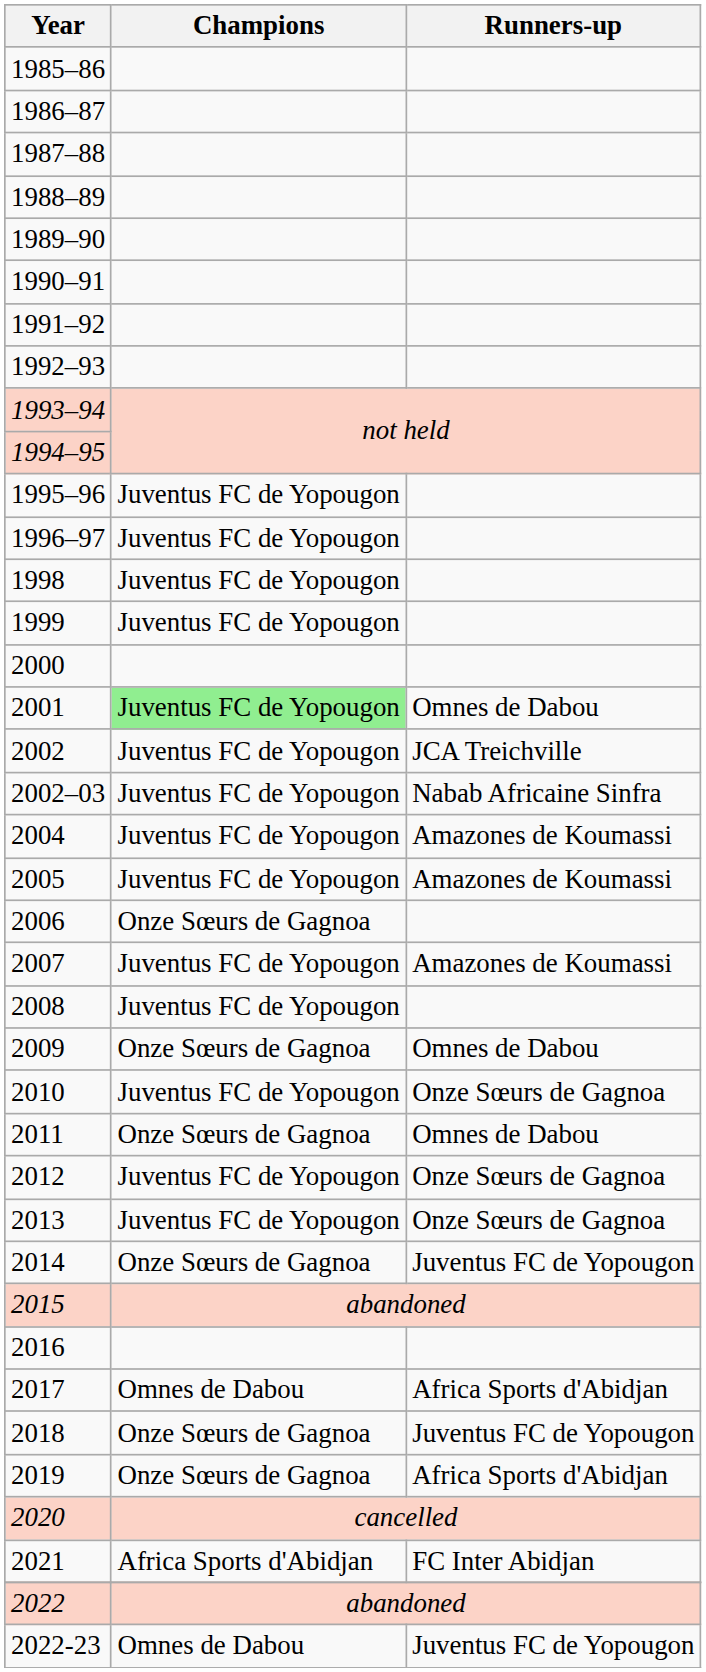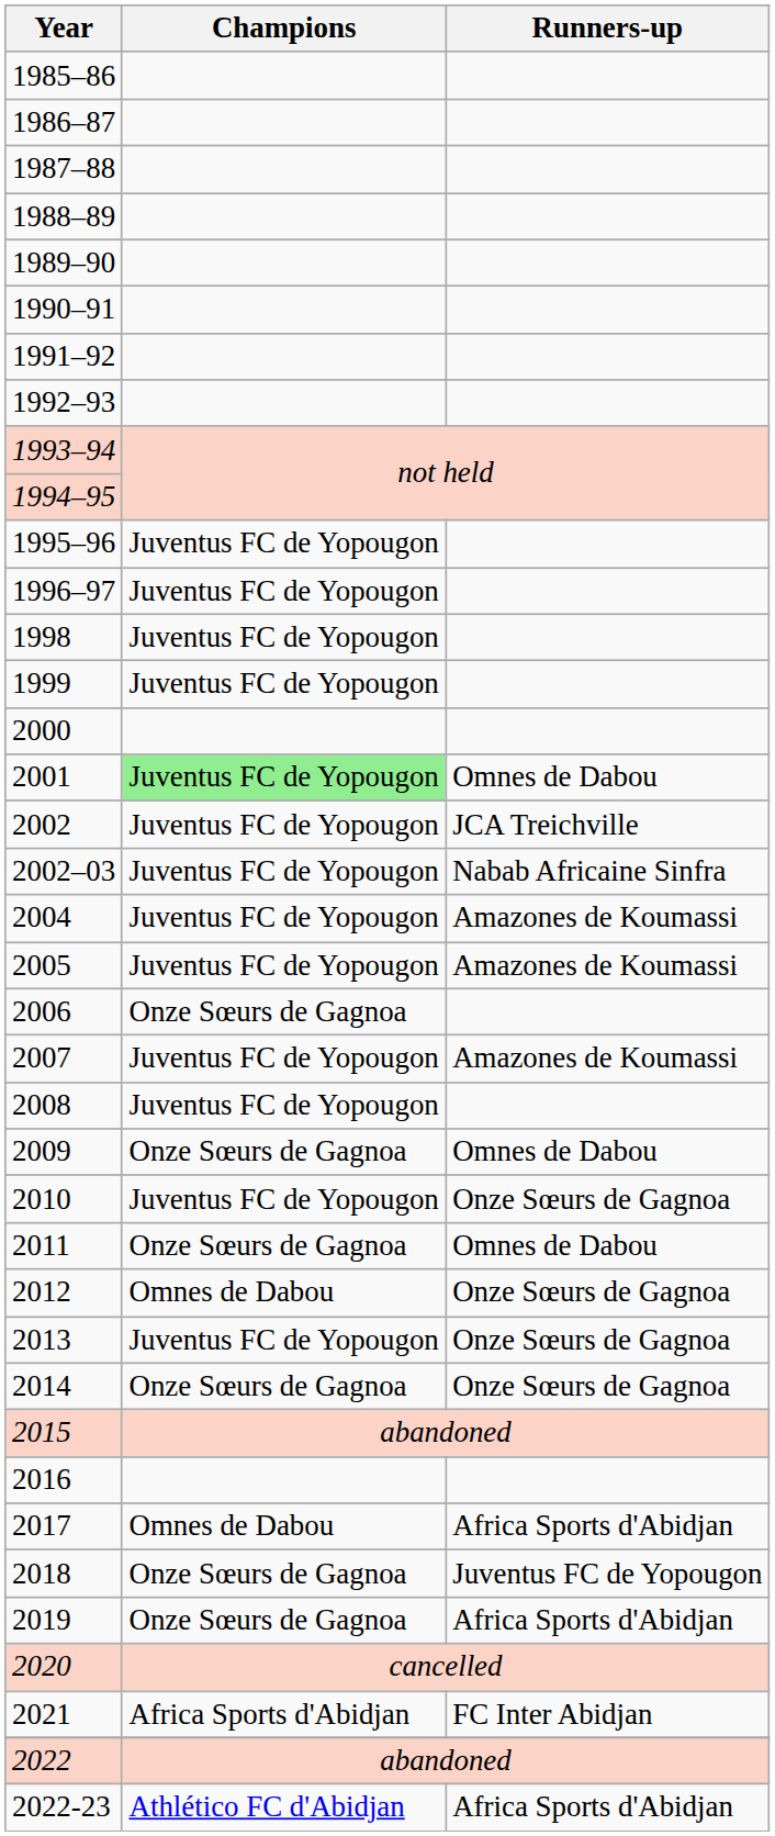 <table class="wikitable">
 <tr>
 <th>Year</th>
 <th>Champions</th>
 <th>Runners-up</th>
 </tr>
 <tr>
 <td>1985–86</td>
 <td></td>
 <td></td>
 </tr>
 <tr>
 <td>1986–87</td>
 <td></td>
 <td></td>
 </tr>
 <tr>
 <td>1987–88</td>
 <td></td>
 <td></td>
 </tr>
 <tr>
 <td>1988–89</td>
 <td></td>
 <td></td>
 </tr>
 <tr>
 <td>1989–90</td>
 <td></td>
 <td></td>
 </tr>
 <tr>
 <td>1990–91</td>
 <td></td>
 <td></td>
 </tr>
 <tr>
 <td>1991–92</td>
 <td></td>
 <td></td>
 </tr>
 <tr>
 <td>1992–93</td>
 <td></td>
 <td></td>
 </tr>
 <tr bgcolor=#fcd3c7>
 <td><em>1993–94</em></td>
 <td align=center colspan=2 rowspan=2><em>not held</em></td>
 </tr>
 <tr bgcolor=#fcd3c7>
 <td><em>1994–95</em></td>
 </tr>
 <tr>
 <td>1995–96</td>
 <td>Juventus FC de Yopougon</td>
 <td></td>
 </tr>
 <tr>
 <td>1996–97</td>
 <td>Juventus FC de Yopougon</td>
 <td></td>
 </tr>
 <tr>
 <td>1998</td>
 <td>Juventus FC de Yopougon</td>
 <td></td>
 </tr>
 <tr>
 <td>1999</td>
 <td>Juventus FC de Yopougon</td>
 <td></td>
 </tr>
 <tr>
 <td>2000</td>
 <td></td>
 <td></td>
 </tr>
 <tr>
 <td>2001</td>
 <td style="background: lightgreen;">Juventus FC de Yopougon</td>
 <td>Omnes de Dabou</td>
 </tr>
 <tr>
 <td>2002</td>
 <td>Juventus FC de Yopougon</td>
 <td>JCA Treichville</td>
 </tr>
 <tr>
 <td>2002–03</td>
 <td>Juventus FC de Yopougon</td>
 <td>Nabab Africaine Sinfra</td>
 </tr>
 <tr>
 <td>2004</td>
 <td>Juventus FC de Yopougon</td>
 <td>Amazones de Koumassi</td>
 </tr>
 <tr>
 <td>2005</td>
 <td>Juventus FC de Yopougon</td>
 <td>Amazones de Koumassi</td>
 </tr>
 <tr>
 <td>2006</td>
 <td>Onze Sœurs de Gagnoa</td>
 <td></td>
 </tr>
 <tr>
 <td>2007</td>
 <td>Juventus FC de Yopougon</td>
 <td>Amazones de Koumassi</td>
 </tr>
 <tr>
 <td>2008</td>
 <td>Juventus FC de Yopougon</td>
 <td></td>
 </tr>
 <tr>
 <td>2009</td>
 <td>Onze Sœurs de Gagnoa</td>
 <td>Omnes de Dabou</td>
 </tr>
 <tr>
 <td>2010</td>
 <td>Juventus FC de Yopougon</td>
 <td>Onze Sœurs de Gagnoa</td>
 </tr>
 <tr>
 <td>2011</td>
 <td>Onze Sœurs de Gagnoa</td>
 <td>Omnes de Dabou</td>
 </tr>
 <tr>
 <td>2012</td>
-<td>Juventus FC de Yopougon</td>
+<td>Omnes de Dabou</td>
 <td>Onze Sœurs de Gagnoa</td>
 </tr>
 <tr>
 <td>2013</td>
 <td>Juventus FC de Yopougon</td>
 <td>Onze Sœurs de Gagnoa</td>
 </tr>
 <tr>
 <td>2014</td>
 <td>Onze Sœurs de Gagnoa</td>
-<td>Juventus FC de Yopougon</td>
+<td>Onze Sœurs de Gagnoa</td>
 </tr>
 <tr bgcolor=#fcd3c7>
 <td><em>2015</em></td>
 <td align=center colspan=2><em>abandoned</em></td>
 </tr>
 <tr>
 <td>2016</td>
 <td></td>
 <td></td>
 </tr>
 <tr>
 <td>2017</td>
 <td>Omnes de Dabou</td>
 <td>Africa Sports d'Abidjan</td>
 </tr>
 <tr>
 <td>2018</td>
 <td>Onze Sœurs de Gagnoa</td>
 <td>Juventus FC de Yopougon</td>
 </tr>
 <tr>
 <td>2019</td>
 <td>Onze Sœurs de Gagnoa</td>
 <td>Africa Sports d'Abidjan</td>
 </tr>
 <tr bgcolor=#fcd3c7>
 <td><em>2020</em></td>
 <td align=center colspan=2><em>cancelled </em></td>
 </tr>
 <tr>
 <td>2021</td>
 <td>Africa Sports d'Abidjan</td>
 <td>FC Inter Abidjan</td>
 </tr>
 <tr>
 </tr>
 <tr bgcolor=#fcd3c7>
 <td><em>2022</em></td>
 <td align=center colspan=2><em>abandoned</em></td>
 </tr>
 <tr>
 <td>2022-23</td>
-<td>Omnes de Dabou</td>
-<td>Juventus FC de Yopougon</td>
+<td><a href='#'>Athlético FC d'Abidjan</a></td>
+<td>Africa Sports d'Abidjan</td>
 </tr>
 <tr>
 </tr>
 </table>
